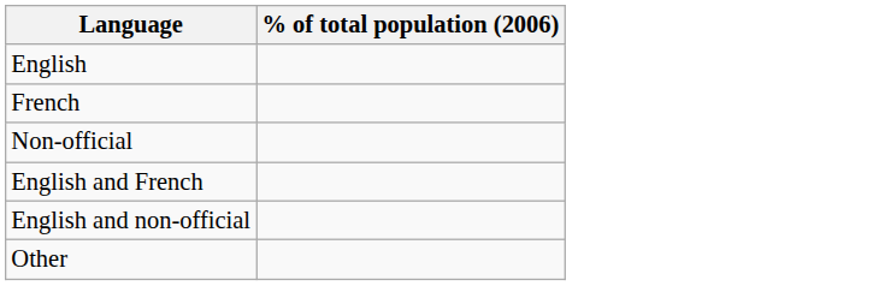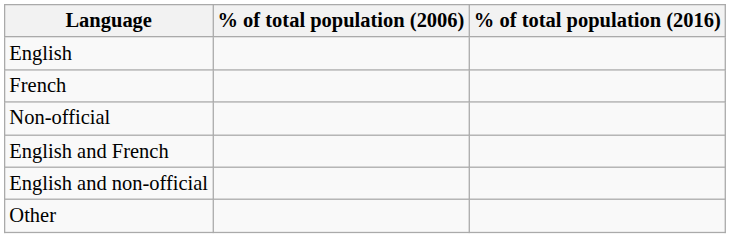 <table class="wikitable sortable">
 <tr>
 <th>Language</th>
 <th>% of total population (2006)</th>
+<th>% of total population (2016)</th>
 </tr>
 <tr>
 <td>English</td>
+<td align="right"></td>
 <td align="right"></td>
 </tr>
 <tr>
 <td>French</td>
 <td align="right"></td>
+<td align="right"></td>
 </tr>
 <tr>
 <td>Non-official</td>
+<td align="right"></td>
 <td align="right"></td>
 </tr>
 <tr>
 <td>English and French</td>
 <td align="right"></td>
+<td align="right"></td>
 </tr>
 <tr>
 <td>English and non-official</td>
+<td align="right"></td>
 <td align="right"></td>
 </tr>
 <tr>
 <td>Other</td>
 <td align="right"></td>
+<td align="right"></td>
 </tr>
 </table>
